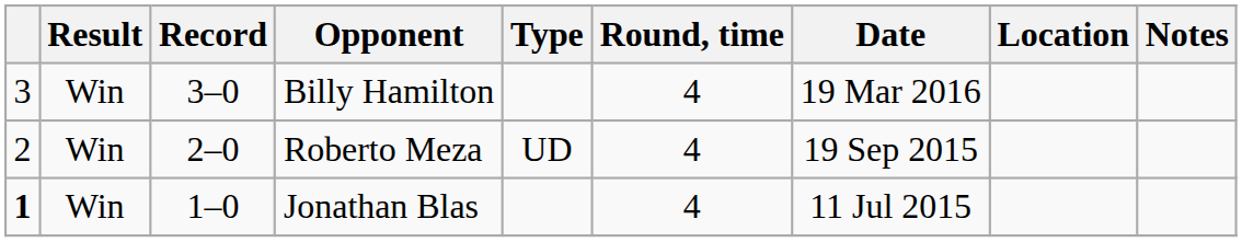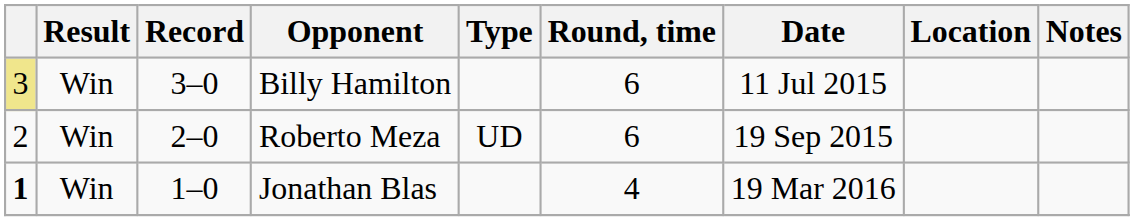 <table class="wikitable" style="text-align:center; font-size:95%">
 <tr>
 <th></th>
 <th>Result</th>
 <th>Record</th>
 <th>Opponent</th>
 <th>Type</th>
 <th>Round, time</th>
 <th>Date</th>
 <th>Location</th>
 <th>Notes</th>
 </tr>
 <tr>
-<td>3</td>
+<td style="background: khaki;">3</td>
 <td>Win</td>
 <td>3–0</td>
 <td style="text-align:left;"> Billy Hamilton</td>
 <td></td>
-<td>4</td>
-<td>19 Mar 2016</td>
+<td>6</td>
+<td>11 Jul 2015</td>
 <td style="text-align:left;"> </td>
 <td></td>
 </tr>
 <tr>
 <td>2</td>
 <td>Win</td>
 <td>2–0</td>
 <td style="text-align:left;"> Roberto Meza</td>
 <td>UD</td>
-<td>4</td>
+<td>6</td>
 <td>19 Sep 2015</td>
 <td style="text-align:left;"> </td>
 <td></td>
 </tr>
 <tr>
 <td><strong>1</strong></td>
 <td>Win</td>
 <td>1–0</td>
 <td style="text-align:left;"> Jonathan Blas</td>
 <td></td>
 <td>4</td>
-<td>11 Jul 2015</td>
+<td>19 Mar 2016</td>
 <td style="text-align:left;"> </td>
 <td style="text-align:left;"></td>
 </tr>
 <tr>
 </tr>
 </table>
